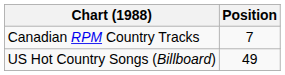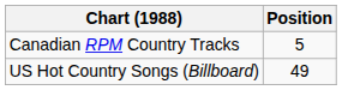 <table class="wikitable">
 <tr>
 <th>Chart (1988)</th>
 <th>Position</th>
 </tr>
 <tr>
 <td align="left">Canadian <em><a href='#'>RPM</a></em> Country Tracks</td>
-<td align="center">7</td>
+<td align="center">5</td>
 </tr>
 <tr>
 <td>US Hot Country Songs (<em>Billboard</em>)</td>
 <td align="center">49</td>
 </tr>
 </table>
